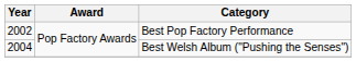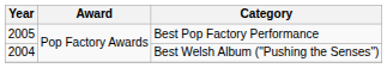 <table class="wikitable">
 <tr>
 <th>Year</th>
 <th>Award</th>
 <th>Category</th>
 </tr>
 <tr>
-<td>2002</td>
+<td>2005</td>
 <td rowspan="2">Pop Factory Awards</td>
 <td>Best Pop Factory Performance</td>
 </tr>
 <tr>
 <td>2004</td>
 <td>Best Welsh Album ("Pushing the Senses")</td>
 </tr>
 <tr>
 </tr>
 </table>
